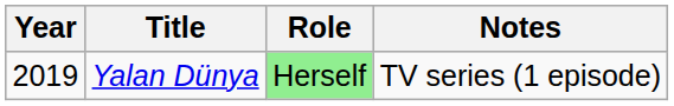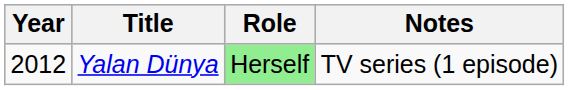 <table class="wikitable">
 <tr>
 <th>Year</th>
 <th>Title</th>
 <th>Role</th>
 <th>Notes</th>
 </tr>
 <tr>
-<td>2019</td>
+<td>2012</td>
 <td><em><a href='#'>Yalan Dünya</a></em></td>
 <td style="background: lightgreen;">Herself</td>
 <td>TV series (1 episode)</td>
 </tr>
 </table>
